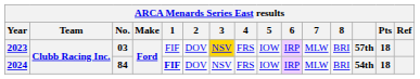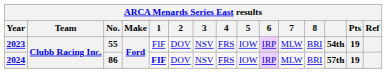 <table class="wikitable" style="text-align:center; font-size:75%">
 <tr>
 <th colspan=15><a href='#'>ARCA Menards Series East</a> results</th>
 </tr>
 <tr>
 <th>Year</th>
 <th>Team</th>
 <th>No.</th>
 <th>Make</th>
 <th>1</th>
 <th>2</th>
 <th>3</th>
 <th>4</th>
 <th>5</th>
 <th>6</th>
 <th>7</th>
 <th>8</th>
 <th></th>
 <th>Pts</th>
 <th>Ref</th>
 </tr>
 <tr>
 <th><a href='#'>2023</a></th>
 <th rowspan=2><a href='#'>Clubb Racing Inc.</a></th>
-<th>03</th>
+<th>55</th>
 <th rowspan=2><a href='#'>Ford</a></th>
 <td><a href='#'>FIF</a></td>
 <td><a href='#'>DOV</a></td>
-<td style="background: gold;"><a href='#'>NSV</a></td>
+<td><a href='#'>NSV</a></td>
 <td><a href='#'>FRS</a></td>
 <td><a href='#'>IOW</a></td>
 <td style="background:#EFCFFF;"><a href='#'>IRP</a><br></td>
 <td><a href='#'>MLW</a></td>
 <td><a href='#'>BRI</a></td>
-<th>57th</th>
-<th>18</th>
+<th>54th</th>
+<th>19</th>
 <th></th>
 </tr>
 <tr>
 <th><a href='#'>2024</a></th>
-<th>84</th>
+<th>86</th>
 <td><strong><a href='#'>FIF</a></strong></td>
 <td><a href='#'>DOV</a></td>
 <td><a href='#'>NSV</a></td>
 <td><a href='#'>FRS</a></td>
 <td><a href='#'>IOW</a></td>
 <td style="background:#EFCFFF;"><a href='#'>IRP</a><br></td>
 <td><a href='#'>MLW</a></td>
 <td><a href='#'>BRI</a></td>
-<th>54th</th>
-<th>18</th>
+<th>57th</th>
+<th>19</th>
 <th></th>
 </tr>
 </table>
